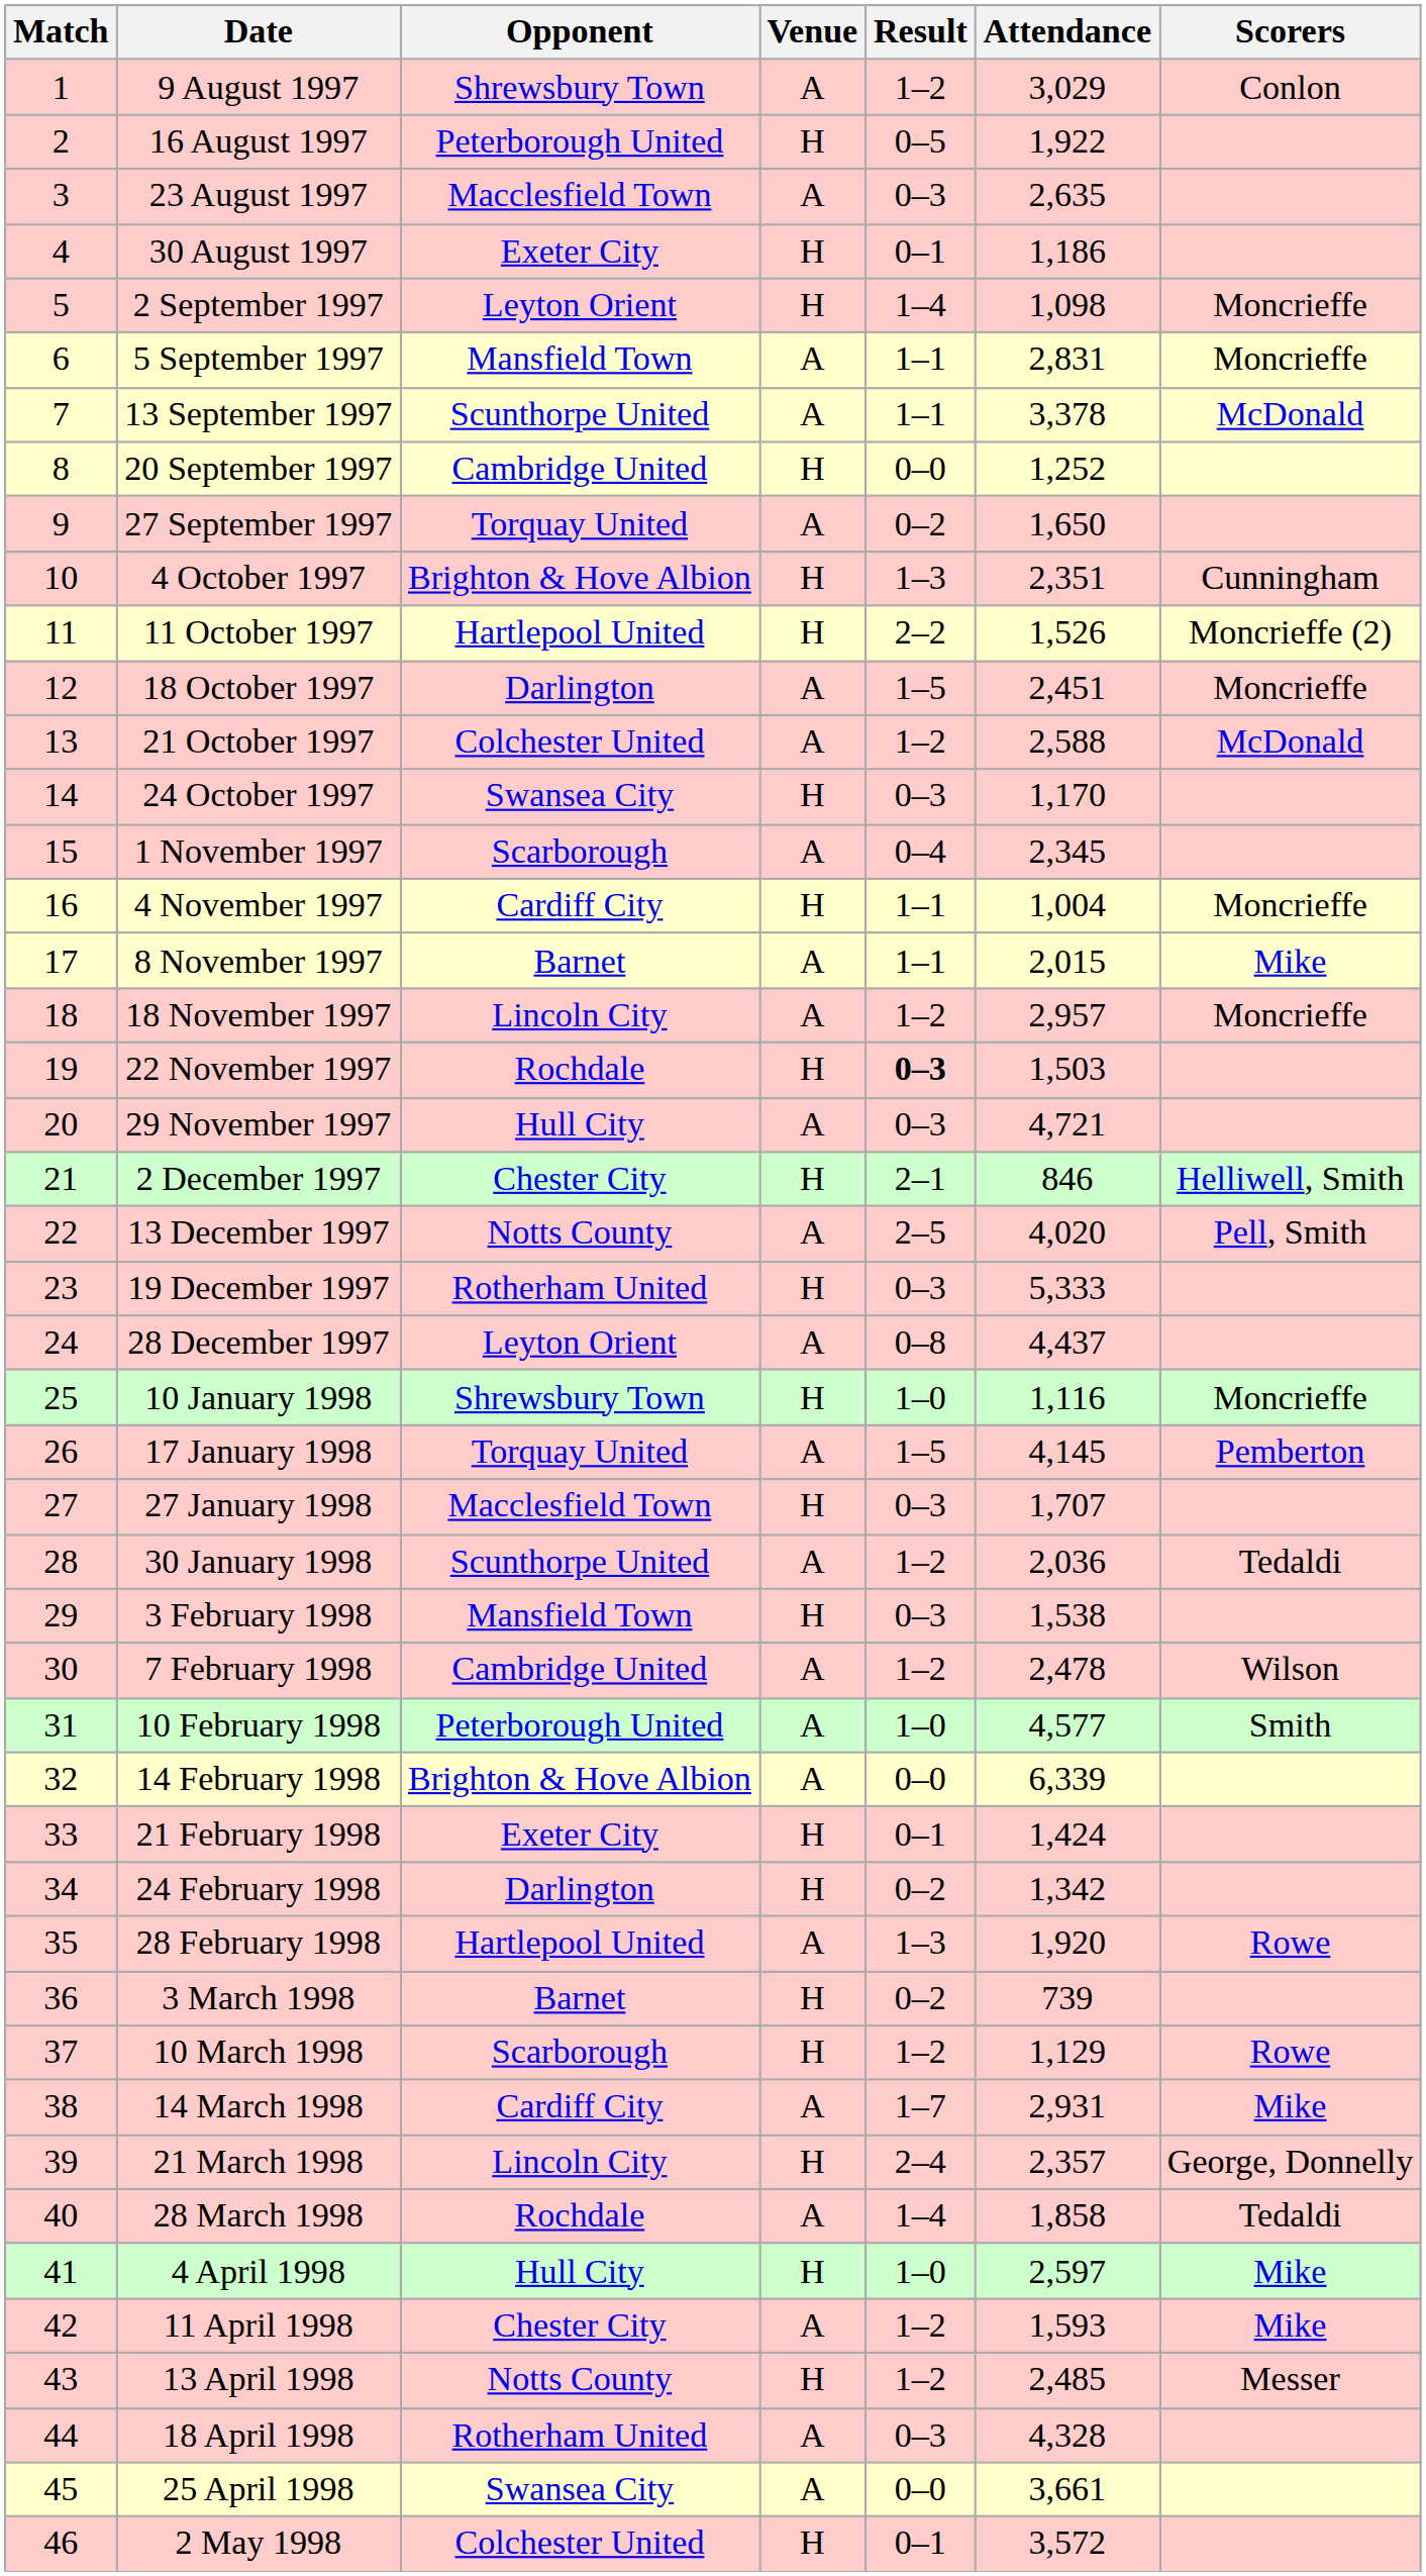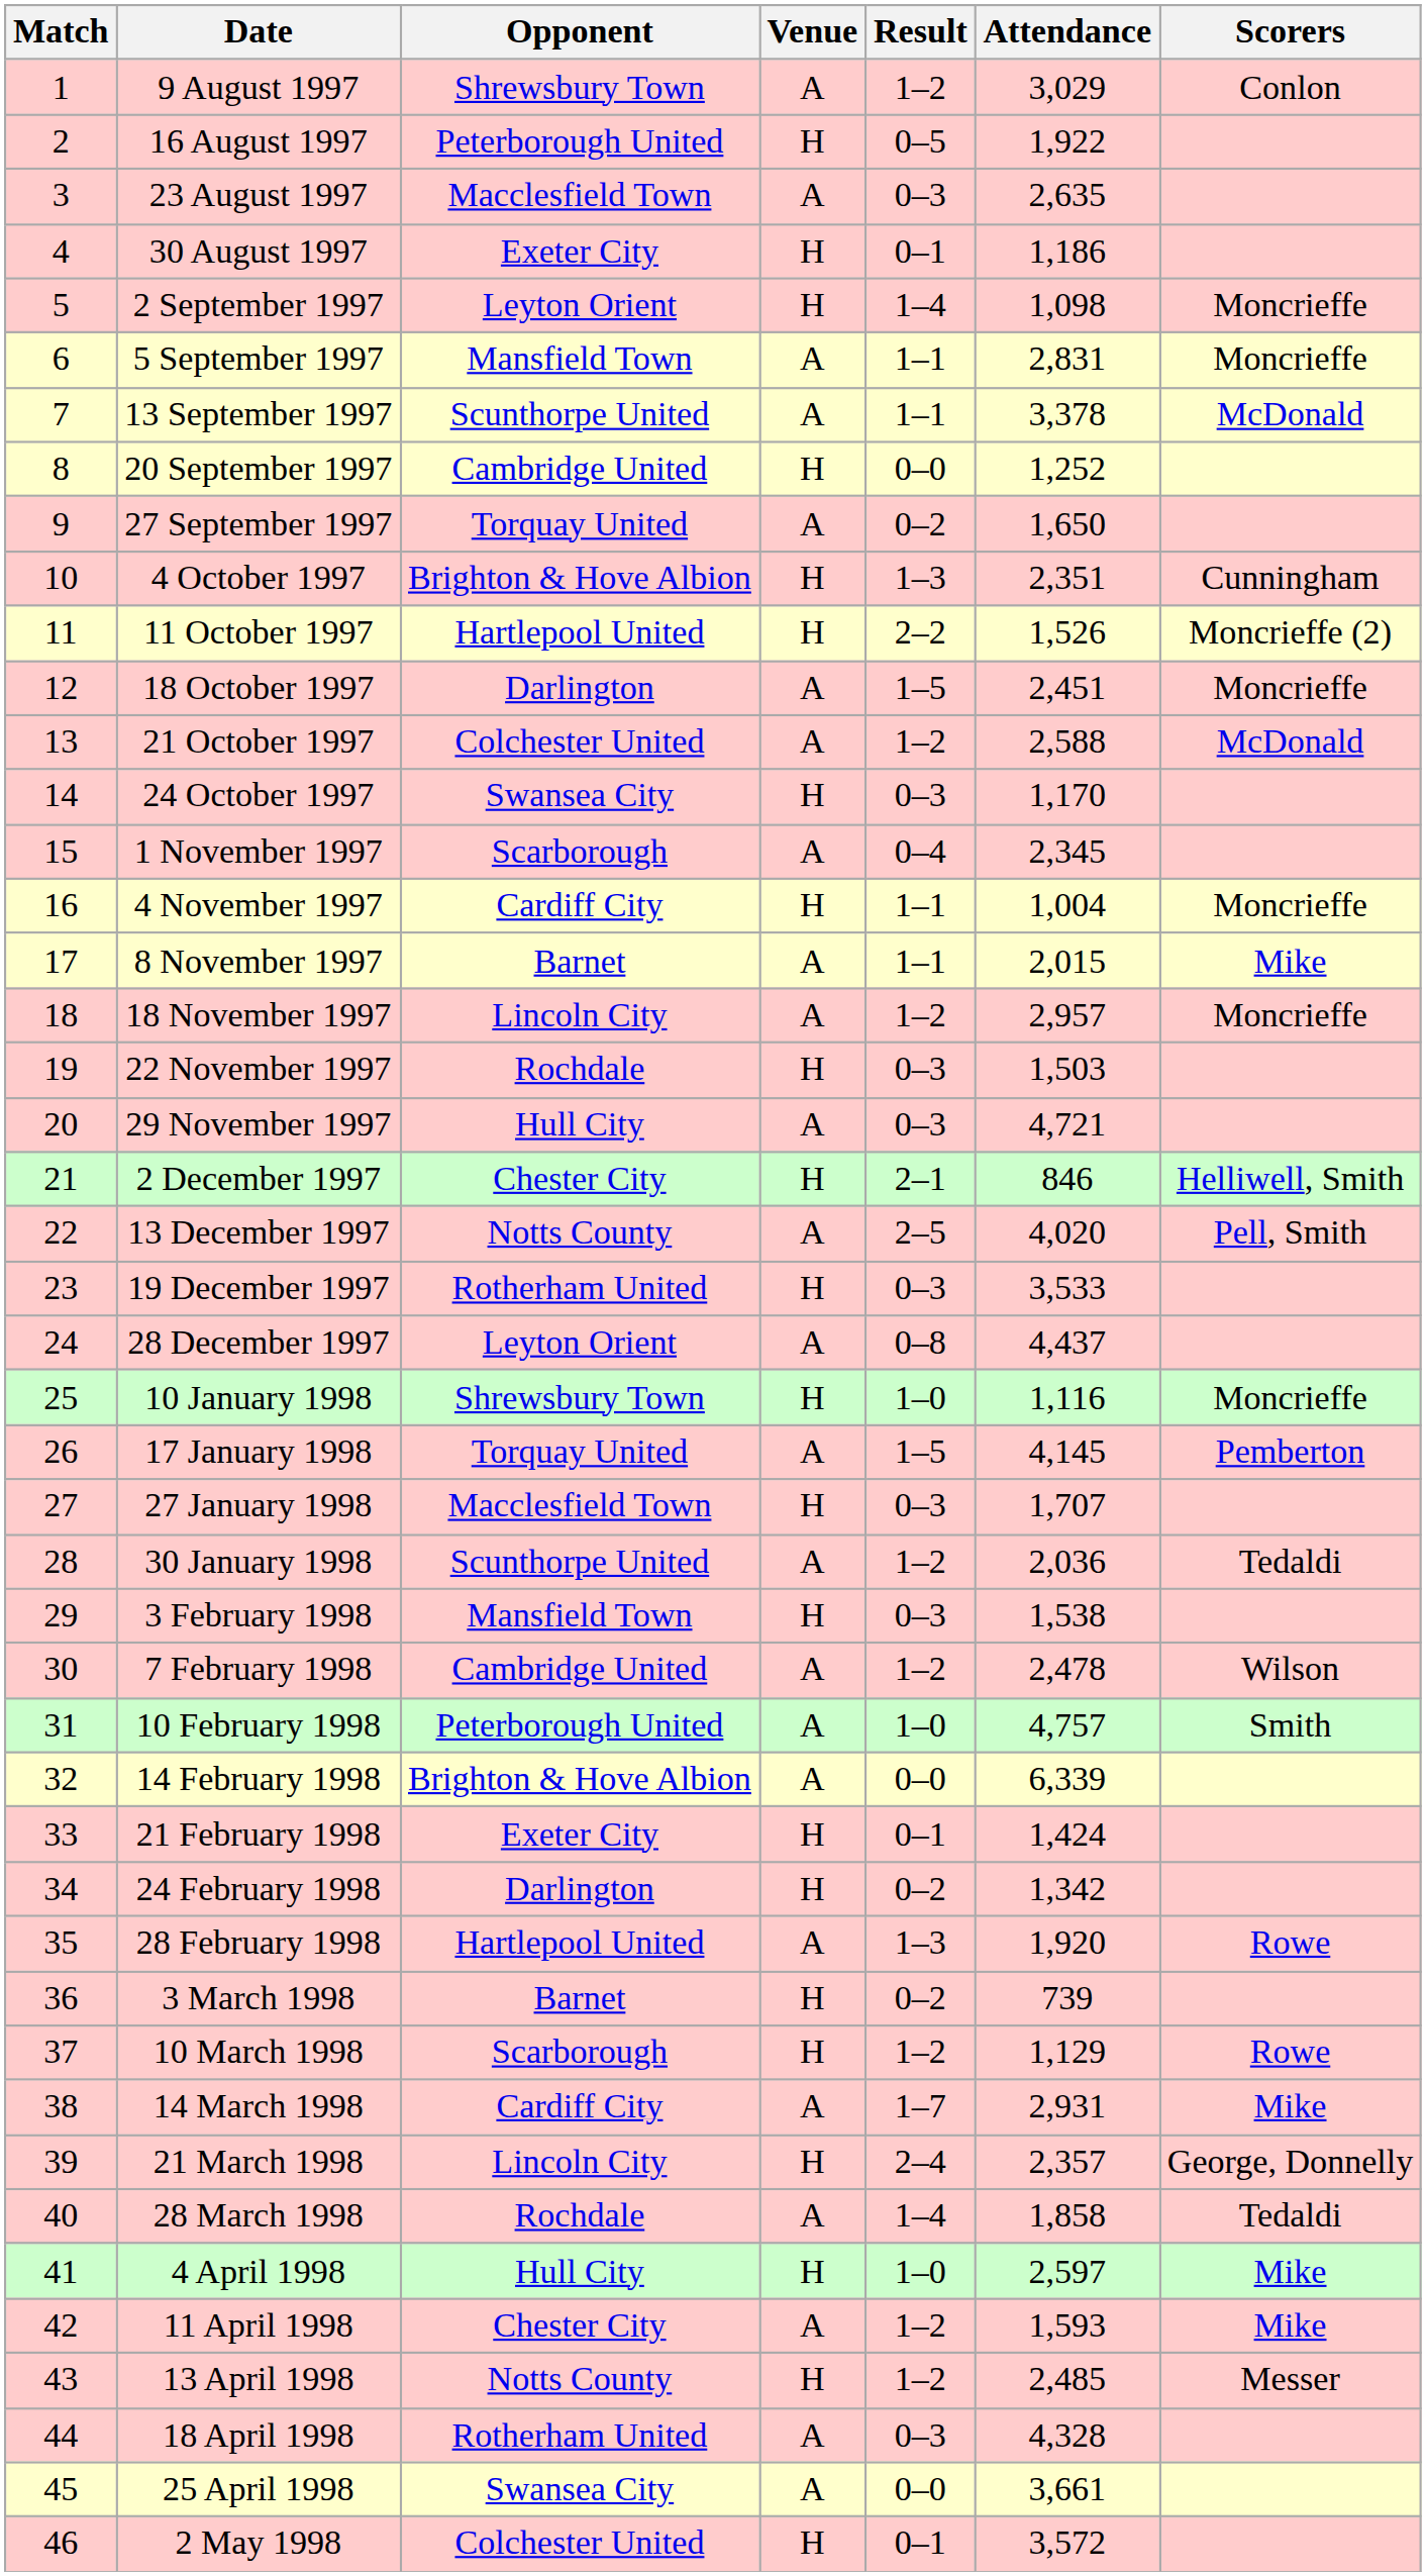 <table class="wikitable" style="text-align:center;">
 <tr>
 <th>Match</th>
 <th>Date</th>
 <th>Opponent</th>
 <th>Venue</th>
 <th>Result</th>
 <th>Attendance</th>
 <th>Scorers</th>
 </tr>
 <tr style="background:#fcc;">
 <td>1</td>
 <td>9 August 1997</td>
 <td><a href='#'>Shrewsbury Town</a></td>
 <td>A</td>
 <td>1–2</td>
 <td>3,029</td>
 <td>Conlon</td>
 </tr>
 <tr style="background:#fcc;">
 <td>2</td>
 <td>16 August 1997</td>
 <td><a href='#'>Peterborough United</a></td>
 <td>H</td>
 <td>0–5</td>
 <td>1,922</td>
 <td></td>
 </tr>
 <tr style="background:#fcc;">
 <td>3</td>
 <td>23 August 1997</td>
 <td><a href='#'>Macclesfield Town</a></td>
 <td>A</td>
 <td>0–3</td>
 <td>2,635</td>
 <td></td>
 </tr>
 <tr style="background:#fcc;">
 <td>4</td>
 <td>30 August 1997</td>
 <td><a href='#'>Exeter City</a></td>
 <td>H</td>
 <td>0–1</td>
 <td>1,186</td>
 <td></td>
 </tr>
 <tr style="background:#fcc;">
 <td>5</td>
 <td>2 September 1997</td>
 <td><a href='#'>Leyton Orient</a></td>
 <td>H</td>
 <td>1–4</td>
 <td>1,098</td>
 <td>Moncrieffe</td>
 </tr>
 <tr style="background:#ffc;">
 <td>6</td>
 <td>5 September 1997</td>
 <td><a href='#'>Mansfield Town</a></td>
 <td>A</td>
 <td>1–1</td>
 <td>2,831</td>
 <td>Moncrieffe</td>
 </tr>
 <tr style="background:#ffc;">
 <td>7</td>
 <td>13 September 1997</td>
 <td><a href='#'>Scunthorpe United</a></td>
 <td>A</td>
 <td>1–1</td>
 <td>3,378</td>
 <td><a href='#'>McDonald</a></td>
 </tr>
 <tr style="background:#ffc;">
 <td>8</td>
 <td>20 September 1997</td>
 <td><a href='#'>Cambridge United</a></td>
 <td>H</td>
 <td>0–0</td>
 <td>1,252</td>
 <td></td>
 </tr>
 <tr style="background:#fcc;">
 <td>9</td>
 <td>27 September 1997</td>
 <td><a href='#'>Torquay United</a></td>
 <td>A</td>
 <td>0–2</td>
 <td>1,650</td>
 <td></td>
 </tr>
 <tr style="background:#fcc;">
 <td>10</td>
 <td>4 October 1997</td>
 <td><a href='#'>Brighton & Hove Albion</a></td>
 <td>H</td>
 <td>1–3</td>
 <td>2,351</td>
 <td>Cunningham</td>
 </tr>
 <tr style="background:#ffc;">
 <td>11</td>
 <td>11 October 1997</td>
 <td><a href='#'>Hartlepool United</a></td>
 <td>H</td>
 <td>2–2</td>
 <td>1,526</td>
 <td>Moncrieffe (2)</td>
 </tr>
 <tr style="background:#fcc;">
 <td>12</td>
 <td>18 October 1997</td>
 <td><a href='#'>Darlington</a></td>
 <td>A</td>
 <td>1–5</td>
 <td>2,451</td>
 <td>Moncrieffe</td>
 </tr>
 <tr style="background:#fcc;">
 <td>13</td>
 <td>21 October 1997</td>
 <td><a href='#'>Colchester United</a></td>
 <td>A</td>
 <td>1–2</td>
 <td>2,588</td>
 <td><a href='#'>McDonald</a></td>
 </tr>
 <tr style="background:#fcc;">
 <td>14</td>
 <td>24 October 1997</td>
 <td><a href='#'>Swansea City</a></td>
 <td>H</td>
 <td>0–3</td>
 <td>1,170</td>
 <td></td>
 </tr>
 <tr style="background:#fcc;">
 <td>15</td>
 <td>1 November 1997</td>
 <td><a href='#'>Scarborough</a></td>
 <td>A</td>
 <td>0–4</td>
 <td>2,345</td>
 <td></td>
 </tr>
 <tr style="background:#ffc;">
 <td>16</td>
 <td>4 November 1997</td>
 <td><a href='#'>Cardiff City</a></td>
 <td>H</td>
 <td>1–1</td>
 <td>1,004</td>
 <td>Moncrieffe</td>
 </tr>
 <tr style="background:#ffc;">
 <td>17</td>
 <td>8 November 1997</td>
 <td><a href='#'>Barnet</a></td>
 <td>A</td>
 <td>1–1</td>
 <td>2,015</td>
 <td><a href='#'>Mike</a></td>
 </tr>
 <tr style="background:#fcc;">
 <td>18</td>
 <td>18 November 1997</td>
 <td><a href='#'>Lincoln City</a></td>
 <td>A</td>
 <td>1–2</td>
 <td>2,957</td>
 <td>Moncrieffe</td>
 </tr>
 <tr style="background:#fcc;">
 <td>19</td>
 <td>22 November 1997</td>
 <td><a href='#'>Rochdale</a></td>
 <td>H</td>
-<td><strong>0–3</strong></td>
+<td>0–3</td>
 <td>1,503</td>
 <td></td>
 </tr>
 <tr style="background:#fcc;">
 <td>20</td>
 <td>29 November 1997</td>
 <td><a href='#'>Hull City</a></td>
 <td>A</td>
 <td>0–3</td>
 <td>4,721</td>
 <td></td>
 </tr>
 <tr style="background:#cfc;">
 <td>21</td>
 <td>2 December 1997</td>
 <td><a href='#'>Chester City</a></td>
 <td>H</td>
 <td>2–1</td>
 <td>846</td>
 <td><a href='#'>Helliwell</a>, Smith</td>
 </tr>
 <tr style="background:#fcc;">
 <td>22</td>
 <td>13 December 1997</td>
 <td><a href='#'>Notts County</a></td>
 <td>A</td>
 <td>2–5</td>
 <td>4,020</td>
 <td><a href='#'>Pell</a>, Smith</td>
 </tr>
 <tr style="background:#fcc;">
 <td>23</td>
 <td>19 December 1997</td>
 <td><a href='#'>Rotherham United</a></td>
 <td>H</td>
 <td>0–3</td>
-<td>5,333</td>
+<td>3,533</td>
 <td></td>
 </tr>
 <tr style="background:#fcc;">
 <td>24</td>
 <td>28 December 1997</td>
 <td><a href='#'>Leyton Orient</a></td>
 <td>A</td>
 <td>0–8</td>
 <td>4,437</td>
 <td></td>
 </tr>
 <tr style="background:#cfc;">
 <td>25</td>
 <td>10 January 1998</td>
 <td><a href='#'>Shrewsbury Town</a></td>
 <td>H</td>
 <td>1–0</td>
 <td>1,116</td>
 <td>Moncrieffe</td>
 </tr>
 <tr style="background:#fcc;">
 <td>26</td>
 <td>17 January 1998</td>
 <td><a href='#'>Torquay United</a></td>
 <td>A</td>
 <td>1–5</td>
 <td>4,145</td>
 <td><a href='#'>Pemberton</a></td>
 </tr>
 <tr style="background:#fcc;">
 <td>27</td>
 <td>27 January 1998</td>
 <td><a href='#'>Macclesfield Town</a></td>
 <td>H</td>
 <td>0–3</td>
 <td>1,707</td>
 <td></td>
 </tr>
 <tr style="background:#fcc;">
 <td>28</td>
 <td>30 January 1998</td>
 <td><a href='#'>Scunthorpe United</a></td>
 <td>A</td>
 <td>1–2</td>
 <td>2,036</td>
 <td>Tedaldi</td>
 </tr>
 <tr style="background:#fcc;">
 <td>29</td>
 <td>3 February 1998</td>
 <td><a href='#'>Mansfield Town</a></td>
 <td>H</td>
 <td>0–3</td>
 <td>1,538</td>
 <td></td>
 </tr>
 <tr style="background:#fcc;">
 <td>30</td>
 <td>7 February 1998</td>
 <td><a href='#'>Cambridge United</a></td>
 <td>A</td>
 <td>1–2</td>
 <td>2,478</td>
 <td>Wilson</td>
 </tr>
 <tr style="background:#cfc;">
 <td>31</td>
 <td>10 February 1998</td>
 <td><a href='#'>Peterborough United</a></td>
 <td>A</td>
 <td>1–0</td>
-<td>4,577</td>
+<td>4,757</td>
 <td>Smith</td>
 </tr>
 <tr style="background:#ffc;">
 <td>32</td>
 <td>14 February 1998</td>
 <td><a href='#'>Brighton & Hove Albion</a></td>
 <td>A</td>
 <td>0–0</td>
 <td>6,339</td>
 <td></td>
 </tr>
 <tr style="background:#fcc;">
 <td>33</td>
 <td>21 February 1998</td>
 <td><a href='#'>Exeter City</a></td>
 <td>H</td>
 <td>0–1</td>
 <td>1,424</td>
 <td></td>
 </tr>
 <tr style="background:#fcc;">
 <td>34</td>
 <td>24 February 1998</td>
 <td><a href='#'>Darlington</a></td>
 <td>H</td>
 <td>0–2</td>
 <td>1,342</td>
 <td></td>
 </tr>
 <tr style="background:#fcc;">
 <td>35</td>
 <td>28 February 1998</td>
 <td><a href='#'>Hartlepool United</a></td>
 <td>A</td>
 <td>1–3</td>
 <td>1,920</td>
 <td><a href='#'>Rowe</a></td>
 </tr>
 <tr style="background:#fcc;">
 <td>36</td>
 <td>3 March 1998</td>
 <td><a href='#'>Barnet</a></td>
 <td>H</td>
 <td>0–2</td>
 <td>739</td>
 <td></td>
 </tr>
 <tr style="background:#fcc;">
 <td>37</td>
 <td>10 March 1998</td>
 <td><a href='#'>Scarborough</a></td>
 <td>H</td>
 <td>1–2</td>
 <td>1,129</td>
 <td><a href='#'>Rowe</a></td>
 </tr>
 <tr style="background:#fcc;">
 <td>38</td>
 <td>14 March 1998</td>
 <td><a href='#'>Cardiff City</a></td>
 <td>A</td>
 <td>1–7</td>
 <td>2,931</td>
 <td><a href='#'>Mike</a></td>
 </tr>
 <tr style="background:#fcc;">
 <td>39</td>
 <td>21 March 1998</td>
 <td><a href='#'>Lincoln City</a></td>
 <td>H</td>
 <td>2–4</td>
 <td>2,357</td>
 <td>George, Donnelly</td>
 </tr>
 <tr style="background:#fcc;">
 <td>40</td>
 <td>28 March 1998</td>
 <td><a href='#'>Rochdale</a></td>
 <td>A</td>
 <td>1–4</td>
 <td>1,858</td>
 <td>Tedaldi</td>
 </tr>
 <tr style="background:#cfc;">
 <td>41</td>
 <td>4 April 1998</td>
 <td><a href='#'>Hull City</a></td>
 <td>H</td>
 <td>1–0</td>
 <td>2,597</td>
 <td><a href='#'>Mike</a></td>
 </tr>
 <tr style="background:#fcc;">
 <td>42</td>
 <td>11 April 1998</td>
 <td><a href='#'>Chester City</a></td>
 <td>A</td>
 <td>1–2</td>
 <td>1,593</td>
 <td><a href='#'>Mike</a></td>
 </tr>
 <tr style="background:#fcc;">
 <td>43</td>
 <td>13 April 1998</td>
 <td><a href='#'>Notts County</a></td>
 <td>H</td>
 <td>1–2</td>
 <td>2,485</td>
 <td>Messer</td>
 </tr>
 <tr style="background:#fcc;">
 <td>44</td>
 <td>18 April 1998</td>
 <td><a href='#'>Rotherham United</a></td>
 <td>A</td>
 <td>0–3</td>
 <td>4,328</td>
 <td></td>
 </tr>
 <tr style="background:#ffc;">
 <td>45</td>
 <td>25 April 1998</td>
 <td><a href='#'>Swansea City</a></td>
 <td>A</td>
 <td>0–0</td>
 <td>3,661</td>
 <td></td>
 </tr>
 <tr style="background:#fcc;">
 <td>46</td>
 <td>2 May 1998</td>
 <td><a href='#'>Colchester United</a></td>
 <td>H</td>
 <td>0–1</td>
 <td>3,572</td>
 <td></td>
 </tr>
 </table>
